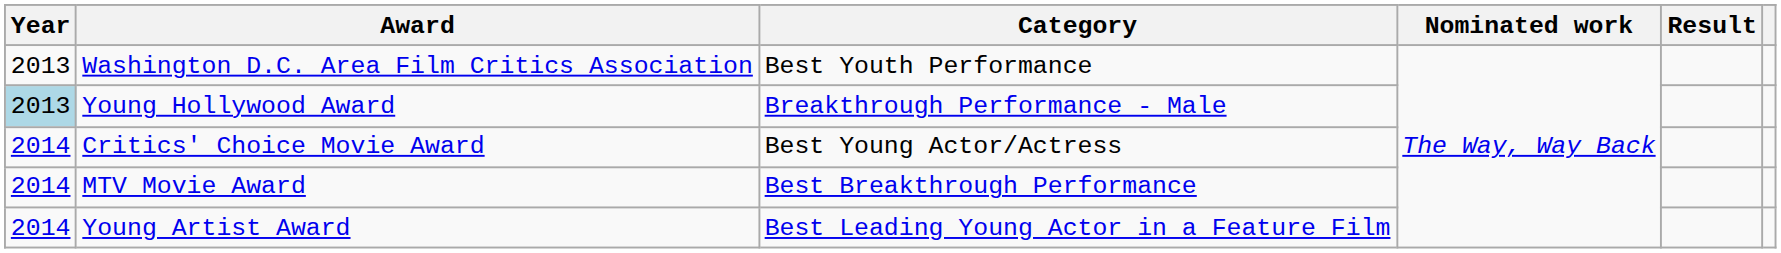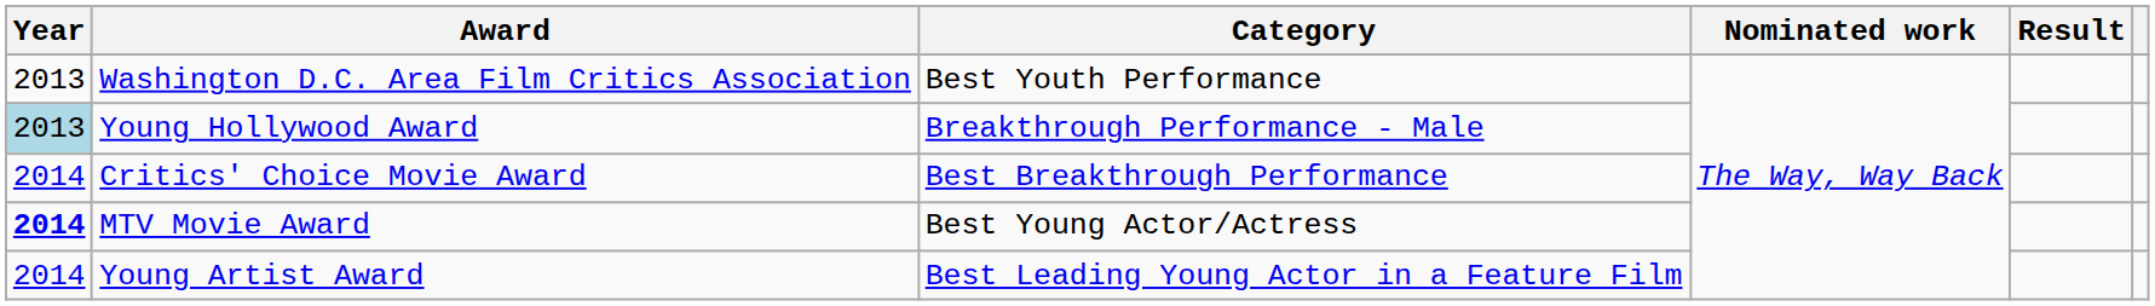 <table class="wikitable plainrowheaders">
 <tr>
 <th>Year</th>
 <th>Award</th>
 <th>Category</th>
 <th>Nominated work</th>
 <th>Result</th>
 <th class="unsortable"></th>
 </tr>
 <tr>
 <td>2013</td>
 <td><a href='#'>Washington D.C. Area Film Critics Association</a></td>
 <td>Best Youth Performance</td>
 <td rowspan="5" style="text-align: center;"><em><a href='#'>The Way, Way Back</a></em></td>
 <td></td>
 <td></td>
 </tr>
 <tr>
 <td style="background: lightblue;">2013</td>
 <td><a href='#'>Young Hollywood Award</a></td>
 <td><a href='#'>Breakthrough Performance - Male</a></td>
 <td></td>
 <td></td>
 </tr>
 <tr>
 <td><a href='#'>2014</a></td>
 <td><a href='#'>Critics' Choice Movie Award</a></td>
-<td>Best Young Actor/Actress</td>
+<td><a href='#'>Best Breakthrough Performance</a></td>
 <td></td>
 <td></td>
 </tr>
 <tr>
-<td><a href='#'>2014</a></td>
+<td><strong><a href='#'>2014</a></strong></td>
 <td><a href='#'>MTV Movie Award</a></td>
-<td><a href='#'>Best Breakthrough Performance</a></td>
+<td>Best Young Actor/Actress</td>
 <td></td>
 <td></td>
 </tr>
 <tr>
 <td><a href='#'>2014</a></td>
 <td><a href='#'>Young Artist Award</a></td>
 <td><a href='#'>Best Leading Young Actor in a Feature Film</a></td>
 <td></td>
 <td></td>
 </tr>
 </table>
